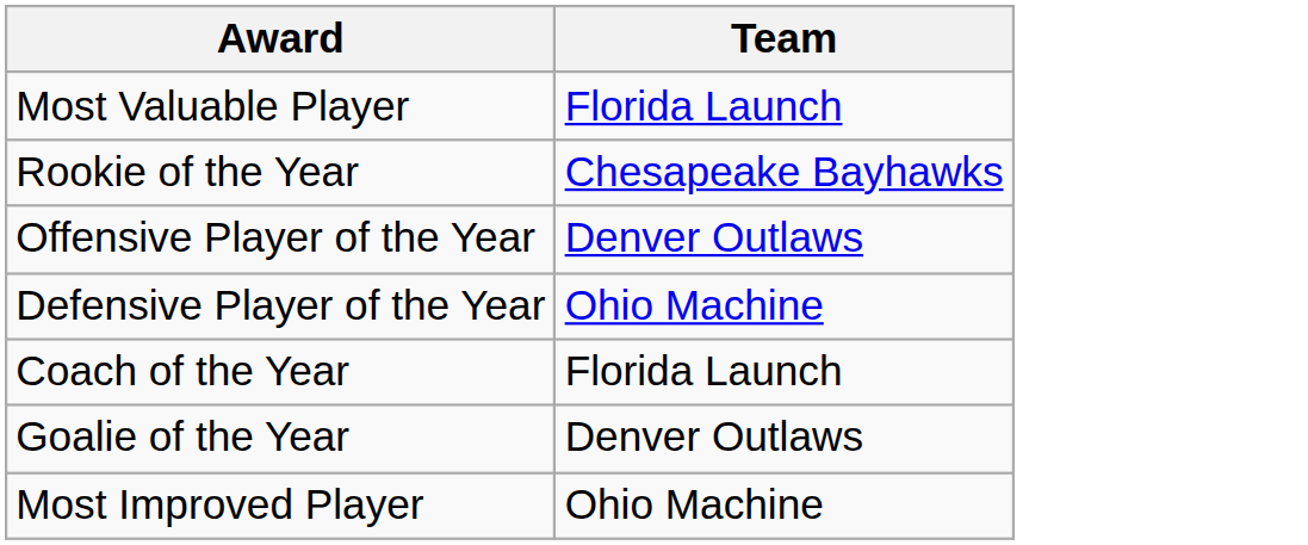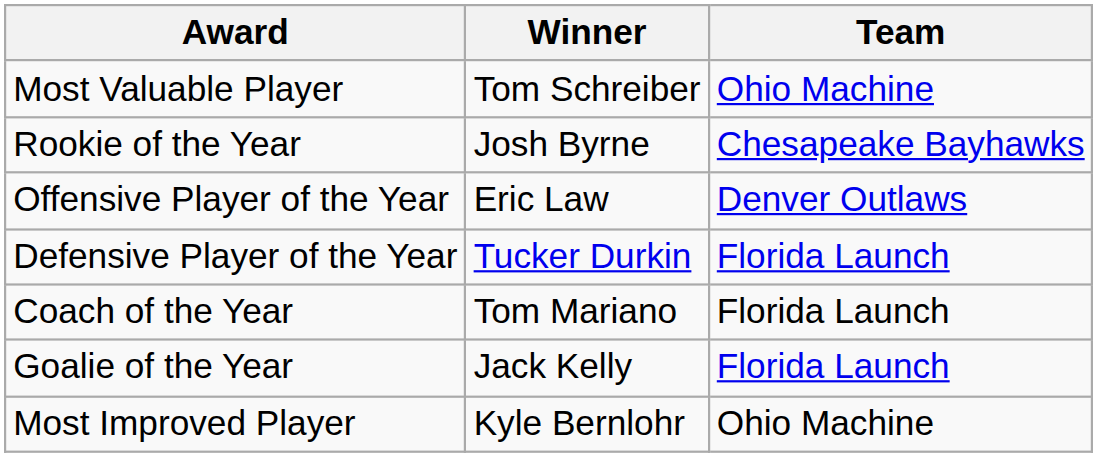 <table class="wikitable">
 <tr>
 <th>Award</th>
+<th>Winner</th>
 <th>Team</th>
 </tr>
 <tr>
 <td>Most Valuable Player</td>
-<td><a href='#'>Florida Launch</a></td>
+<td>Tom Schreiber</td>
+<td><a href='#'>Ohio Machine</a></td>
 </tr>
 <tr>
 <td>Rookie of the Year</td>
+<td>Josh Byrne</td>
 <td><a href='#'>Chesapeake Bayhawks</a></td>
 </tr>
 <tr>
 <td>Offensive Player of the Year</td>
+<td>Eric Law</td>
 <td><a href='#'>Denver Outlaws</a></td>
 </tr>
 <tr>
 <td>Defensive Player of the Year</td>
-<td><a href='#'>Ohio Machine</a></td>
+<td><a href='#'>Tucker Durkin</a></td>
+<td><a href='#'>Florida Launch</a></td>
 </tr>
 <tr>
 <td>Coach of the Year</td>
+<td>Tom Mariano</td>
 <td>Florida Launch</td>
 </tr>
 <tr>
 <td>Goalie of the Year</td>
-<td>Denver Outlaws</td>
+<td>Jack Kelly</td>
+<td><a href='#'>Florida Launch</a></td>
 </tr>
 <tr>
 <td>Most Improved Player</td>
+<td>Kyle Bernlohr</td>
 <td>Ohio Machine</td>
 </tr>
 </table>
